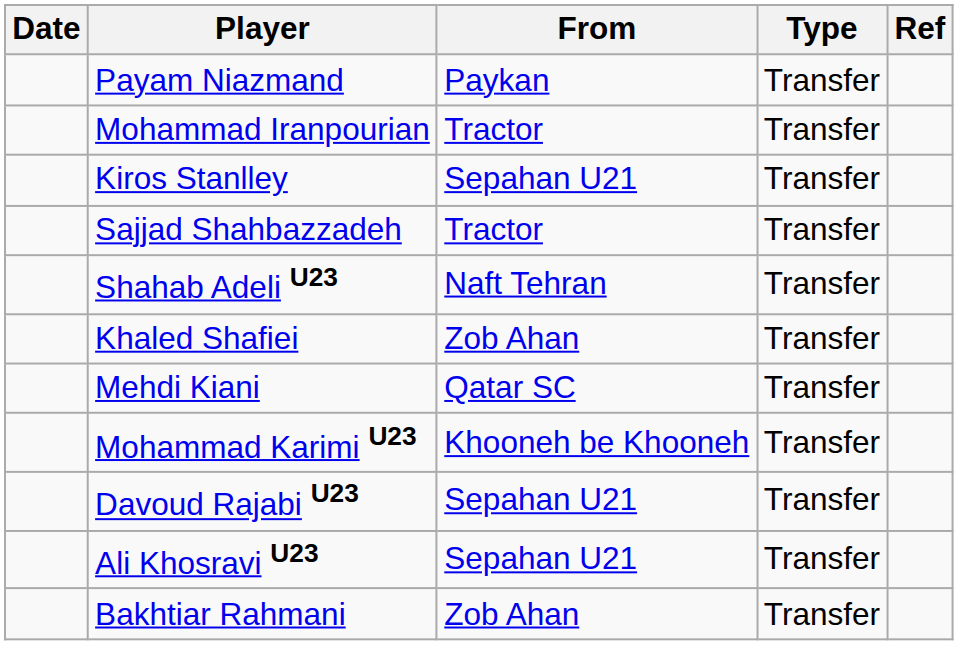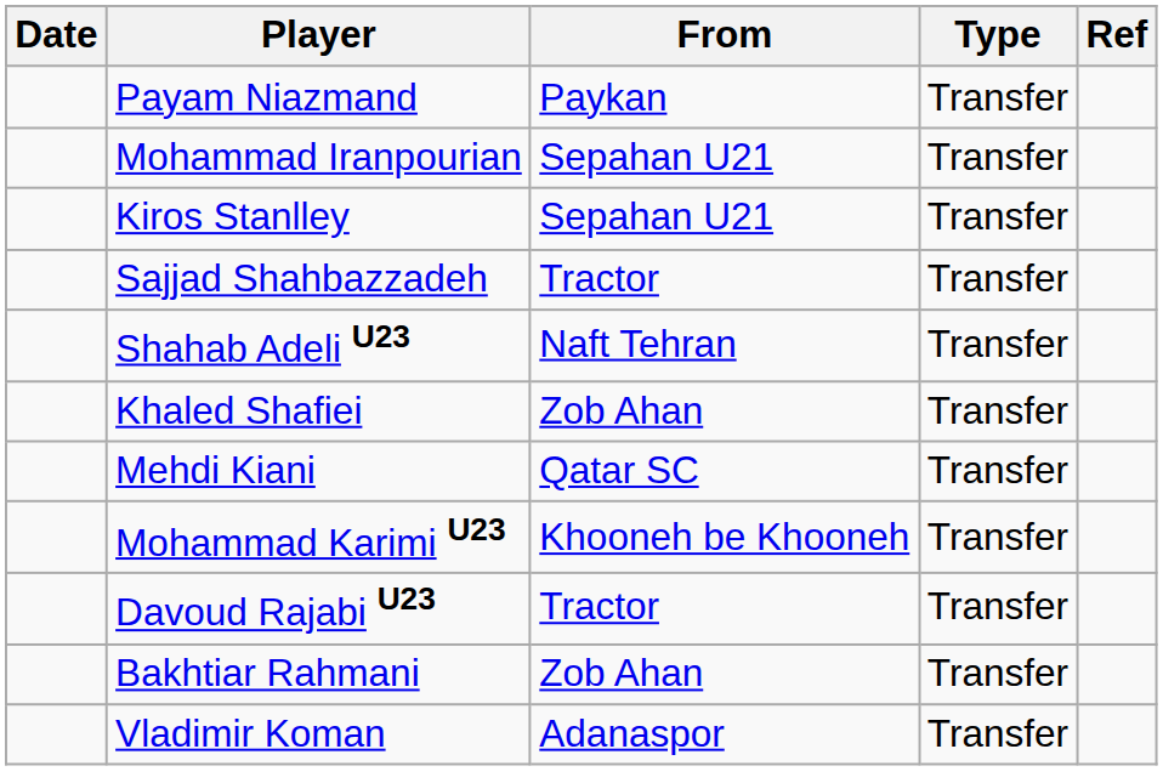 <table class="wikitable">
 <tr>
 <th><strong>Date</strong></th>
 <th><strong>Player</strong></th>
 <th><strong>From</strong></th>
 <th><strong>Type</strong></th>
 <th><strong>Ref</strong></th>
 </tr>
 <tr>
 <td></td>
 <td> <a href='#'>Payam Niazmand</a></td>
 <td> <a href='#'>Paykan</a></td>
 <td>Transfer</td>
 <td></td>
 </tr>
 <tr>
 <td></td>
 <td> <a href='#'>Mohammad Iranpourian</a></td>
-<td> <a href='#'>Tractor</a></td>
+<td> <a href='#'>Sepahan U21</a></td>
 <td>Transfer</td>
 <td></td>
 </tr>
 <tr>
 <td></td>
 <td> <a href='#'>Kiros Stanlley</a></td>
 <td> <a href='#'>Sepahan U21</a></td>
 <td>Transfer</td>
 <td></td>
 </tr>
 <tr>
 <td></td>
 <td> <a href='#'>Sajjad Shahbazzadeh</a></td>
 <td> <a href='#'>Tractor</a></td>
 <td>Transfer</td>
 <td></td>
 </tr>
 <tr>
 <td></td>
 <td> <a href='#'>Shahab Adeli</a> <sup><strong>U23</strong></sup></td>
 <td> <a href='#'>Naft Tehran</a></td>
 <td>Transfer</td>
 <td></td>
 </tr>
 <tr>
 <td></td>
 <td> <a href='#'>Khaled Shafiei</a></td>
 <td> <a href='#'>Zob Ahan</a></td>
 <td>Transfer</td>
 <td></td>
 </tr>
 <tr>
 <td></td>
 <td> <a href='#'>Mehdi Kiani</a></td>
 <td> <a href='#'>Qatar SC</a></td>
 <td>Transfer</td>
 <td></td>
 </tr>
 <tr>
 <td></td>
 <td> <a href='#'>Mohammad Karimi</a> <sup><strong>U23</strong></sup></td>
 <td> <a href='#'>Khooneh be Khooneh</a></td>
 <td>Transfer</td>
 <td></td>
 </tr>
 <tr>
 <td></td>
 <td> <a href='#'>Davoud Rajabi</a> <sup><strong>U23</strong></sup></td>
-<td> <a href='#'>Sepahan U21</a></td>
-<td>Transfer</td>
-<td></td>
-</tr>
-<tr>
-<td></td>
-<td> <a href='#'>Ali Khosravi</a> <sup><strong>U23</strong></sup></td>
-<td> <a href='#'>Sepahan U21</a></td>
+<td> <a href='#'>Tractor</a></td>
 <td>Transfer</td>
 <td></td>
 </tr>
 <tr>
 <td></td>
 <td> <a href='#'>Bakhtiar Rahmani</a></td>
 <td> <a href='#'>Zob Ahan</a></td>
 <td>Transfer</td>
 <td></td>
 </tr>
+<tr>
+<td></td>
+<td> <a href='#'>Vladimir Koman</a></td>
+<td> <a href='#'>Adanaspor</a></td>
+<td>Transfer</td>
+<td></td>
+</tr>
 </table>
